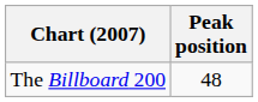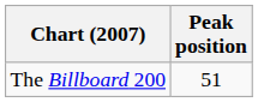 <table class="wikitable">
 <tr>
 <th>Chart (2007)</th>
 <th>Peak<br>position</th>
 </tr>
 <tr>
 <td>The <a href='#'><em>Billboard</em> 200</a></td>
-<td align="center">48</td>
+<td align="center">51</td>
 </tr>
 </table>
